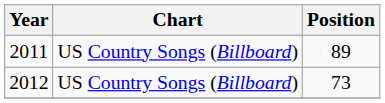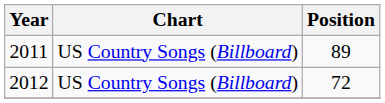 <table class="wikitable sortable">
 <tr>
 <th scope="col">Year</th>
 <th scope="col">Chart</th>
 <th scope="col">Position</th>
 </tr>
 <tr>
 <td align="center">2011</td>
 <td>US <a href='#'>Country Songs</a> (<em><a href='#'>Billboard</a></em>)</td>
 <td align="center">89</td>
 </tr>
 <tr>
 <td align="center">2012</td>
 <td>US <a href='#'>Country Songs</a> (<em><a href='#'>Billboard</a></em>)</td>
-<td align="center">73</td>
+<td align="center">72</td>
 </tr>
 <tr>
 </tr>
 </table>
